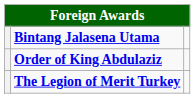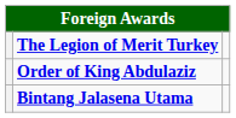 <table class="wikitable">
 <tr>
 <th colspan="3" style="background:#006400; color:#FFFFFF; text-align:center"><strong>Foreign Awards</strong></th>
 </tr>
 <tr>
 <th><strong></strong></th>
-<td><strong><a href='#'>Bintang Jalasena Utama</a></strong></td>
+<td><a href='#'><strong>The Legion of Merit Turkey</strong></a></td>
 <td></td>
 </tr>
 <tr>
 <th></th>
 <td><strong><a href='#'>Order of King Abdulaziz</a></strong></td>
 <td></td>
 </tr>
 <tr>
 <th><strong></strong></th>
-<td><a href='#'><strong>The Legion of Merit Turkey</strong></a></td>
+<td><strong><a href='#'>Bintang Jalasena Utama</a></strong></td>
 <td></td>
 </tr>
 </table>
